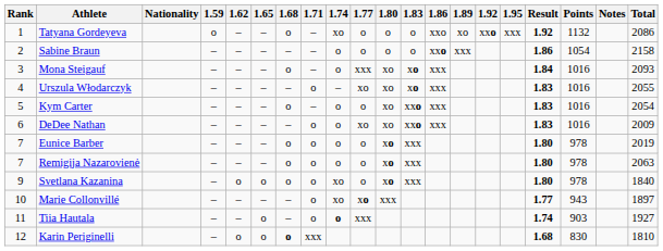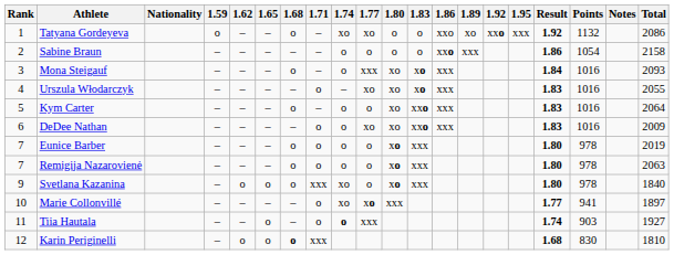 <table class="wikitable sortable" style="text-align:center; font-size:95%">
 <tr>
 <th>Rank</th>
 <th>Athlete</th>
 <th>Nationality</th>
 <th>1.59</th>
 <th>1.62</th>
 <th>1.65</th>
 <th>1.68</th>
 <th>1.71</th>
 <th>1.74</th>
 <th>1.77</th>
 <th>1.80</th>
 <th>1.83</th>
 <th>1.86</th>
 <th>1.89</th>
 <th>1.92</th>
 <th>1.95</th>
 <th>Result</th>
 <th>Points</th>
 <th>Notes</th>
 <th>Total</th>
 </tr>
 <tr>
 <td>1</td>
 <td align="left"><a href='#'>Tatyana Gordeyeva</a></td>
 <td align=left></td>
 <td>o</td>
 <td>–</td>
 <td>–</td>
 <td>o</td>
 <td>–</td>
 <td>xo</td>
-<td>o</td>
+<td>xo</td>
 <td>o</td>
 <td>o</td>
 <td>xxo</td>
 <td>xo</td>
 <td>xx<strong>o</strong></td>
 <td>xxx</td>
 <td><strong>1.92</strong></td>
 <td>1132</td>
 <td></td>
 <td>2086</td>
 </tr>
 <tr>
 <td>2</td>
 <td align="left"><a href='#'>Sabine Braun</a></td>
 <td align=left></td>
 <td>–</td>
 <td>–</td>
 <td>–</td>
 <td>–</td>
 <td>–</td>
 <td>o</td>
 <td>o</td>
 <td>o</td>
 <td>o</td>
 <td>xx<strong>o</strong></td>
 <td>xxx</td>
 <td></td>
 <td></td>
 <td><strong>1.86</strong></td>
 <td>1054</td>
 <td></td>
 <td>2158</td>
 </tr>
 <tr>
 <td>3</td>
 <td align="left"><a href='#'>Mona Steigauf</a></td>
 <td align=left></td>
 <td>–</td>
 <td>–</td>
 <td>–</td>
 <td>o</td>
 <td>–</td>
 <td>o</td>
 <td>xxx</td>
 <td>xo</td>
 <td>x<strong>o</strong></td>
 <td>xxx</td>
 <td></td>
 <td></td>
 <td></td>
 <td><strong>1.84</strong></td>
 <td>1016</td>
 <td></td>
 <td>2093</td>
 </tr>
 <tr>
 <td>4</td>
 <td align="left"><a href='#'>Urszula Włodarczyk</a></td>
 <td align=left></td>
 <td>–</td>
 <td>–</td>
 <td>–</td>
 <td>–</td>
 <td>o</td>
 <td>–</td>
 <td>xo</td>
 <td>xo</td>
 <td>x<strong>o</strong></td>
 <td>xxx</td>
 <td></td>
 <td></td>
 <td></td>
 <td><strong>1.83</strong></td>
 <td>1016</td>
 <td></td>
 <td>2055</td>
 </tr>
 <tr>
 <td>5</td>
 <td align="left"><a href='#'>Kym Carter</a></td>
 <td align=left></td>
 <td>–</td>
 <td>–</td>
 <td>–</td>
 <td>o</td>
 <td>–</td>
 <td>o</td>
 <td>o</td>
 <td>xo</td>
 <td>xx<strong>o</strong></td>
 <td>xxx</td>
 <td></td>
 <td></td>
 <td></td>
 <td><strong>1.83</strong></td>
 <td>1016</td>
 <td></td>
-<td>2054</td>
+<td>2064</td>
 </tr>
 <tr>
 <td>6</td>
 <td align="left"><a href='#'>DeDee Nathan</a></td>
 <td align=left></td>
 <td>–</td>
 <td>–</td>
 <td>–</td>
 <td>–</td>
 <td>o</td>
 <td>o</td>
 <td>xo</td>
 <td>xo</td>
 <td>xx<strong>o</strong></td>
 <td>xxx</td>
 <td></td>
 <td></td>
 <td></td>
 <td><strong>1.83</strong></td>
 <td>1016</td>
 <td></td>
 <td>2009</td>
 </tr>
 <tr>
 <td>7</td>
 <td align="left"><a href='#'>Eunice Barber</a></td>
 <td align=left></td>
 <td>–</td>
 <td>–</td>
 <td>–</td>
 <td>o</td>
 <td>o</td>
 <td>o</td>
 <td>o</td>
 <td>x<strong>o</strong></td>
 <td>xxx</td>
 <td></td>
 <td></td>
 <td></td>
 <td></td>
 <td><strong>1.80</strong></td>
 <td>978</td>
 <td></td>
 <td>2019</td>
 </tr>
 <tr>
 <td>7</td>
 <td align="left"><a href='#'>Remigija Nazarovienė</a></td>
 <td align=left></td>
 <td>–</td>
 <td>–</td>
 <td>–</td>
 <td>o</td>
 <td>o</td>
 <td>o</td>
 <td>o</td>
 <td>x<strong>o</strong></td>
 <td>xxx</td>
 <td></td>
 <td></td>
 <td></td>
 <td></td>
 <td><strong>1.80</strong></td>
 <td>978</td>
 <td></td>
 <td>2063</td>
 </tr>
 <tr>
 <td>9</td>
 <td align="left"><a href='#'>Svetlana Kazanina</a></td>
 <td align=left></td>
 <td>–</td>
 <td>o</td>
 <td>o</td>
 <td>o</td>
-<td>o</td>
+<td>xxx</td>
 <td>xo</td>
 <td>o</td>
 <td>x<strong>o</strong></td>
 <td>xxx</td>
 <td></td>
 <td></td>
 <td></td>
 <td></td>
 <td><strong>1.80</strong></td>
 <td>978</td>
 <td></td>
 <td>1840</td>
 </tr>
 <tr>
 <td>10</td>
 <td align="left"><a href='#'>Marie Collonvillé</a></td>
 <td align=left></td>
 <td>–</td>
 <td>–</td>
 <td>–</td>
 <td>–</td>
 <td>o</td>
 <td>xo</td>
 <td>x<strong>o</strong></td>
 <td>xxx</td>
 <td></td>
 <td></td>
 <td></td>
 <td></td>
 <td></td>
 <td><strong>1.77</strong></td>
-<td>943</td>
+<td>941</td>
 <td></td>
 <td>1897</td>
 </tr>
 <tr>
 <td>11</td>
 <td align="left"><a href='#'>Tiia Hautala</a></td>
 <td align=left></td>
 <td>–</td>
 <td>–</td>
 <td>o</td>
 <td>–</td>
 <td>o</td>
 <td><strong>o</strong></td>
 <td>xxx</td>
 <td></td>
 <td></td>
 <td></td>
 <td></td>
 <td></td>
 <td></td>
 <td><strong>1.74</strong></td>
 <td>903</td>
 <td></td>
 <td>1927</td>
 </tr>
 <tr>
 <td>12</td>
 <td align="left"><a href='#'>Karin Periginelli</a></td>
 <td align=left></td>
 <td>–</td>
 <td>o</td>
 <td>o</td>
 <td><strong>o</strong></td>
 <td>xxx</td>
 <td></td>
 <td></td>
 <td></td>
 <td></td>
 <td></td>
 <td></td>
 <td></td>
 <td></td>
 <td><strong>1.68</strong></td>
 <td>830</td>
 <td></td>
 <td>1810</td>
 </tr>
 </table>
